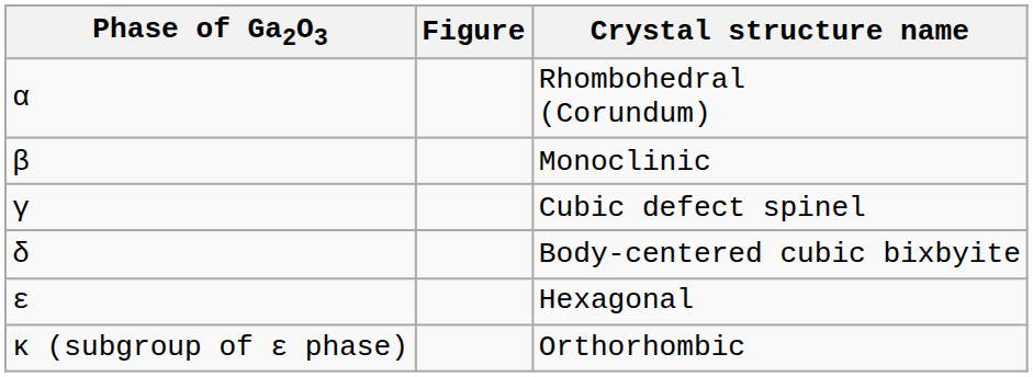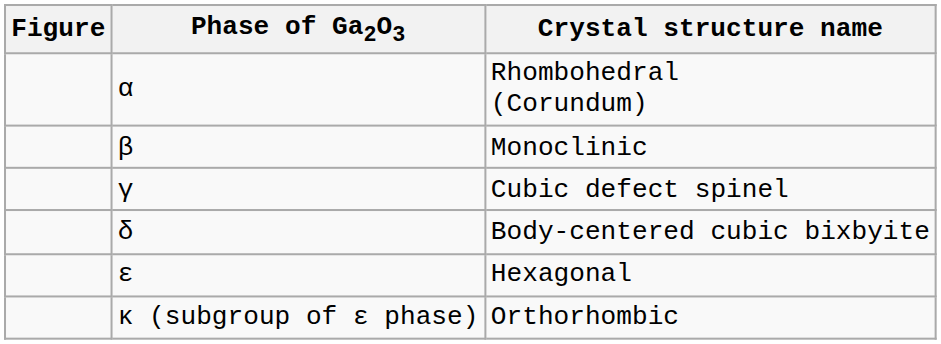 <table class="wikitable">
 <tr>
+<th>Figure</th>
 <th>Phase of Ga<sub>2</sub>O<sub>3</sub></th>
-<th>Figure</th>
 <th>Crystal structure name</th>
 </tr>
 <tr>
+<td></td>
 <td>α</td>
-<td></td>
 <td>Rhombohedral<br>(Corundum)</td>
 </tr>
 <tr>
+<td></td>
 <td>β</td>
-<td></td>
 <td>Monoclinic</td>
 </tr>
 <tr>
+<td></td>
 <td>γ</td>
-<td></td>
 <td>Cubic defect spinel</td>
 </tr>
 <tr>
+<td></td>
 <td>δ</td>
-<td></td>
 <td>Body-centered cubic bixbyite</td>
 </tr>
 <tr>
+<td></td>
 <td>ε</td>
-<td></td>
 <td>Hexagonal</td>
 </tr>
 <tr>
+<td></td>
 <td>κ (subgroup of ε phase)</td>
-<td></td>
 <td>Orthorhombic</td>
 </tr>
 </table>
